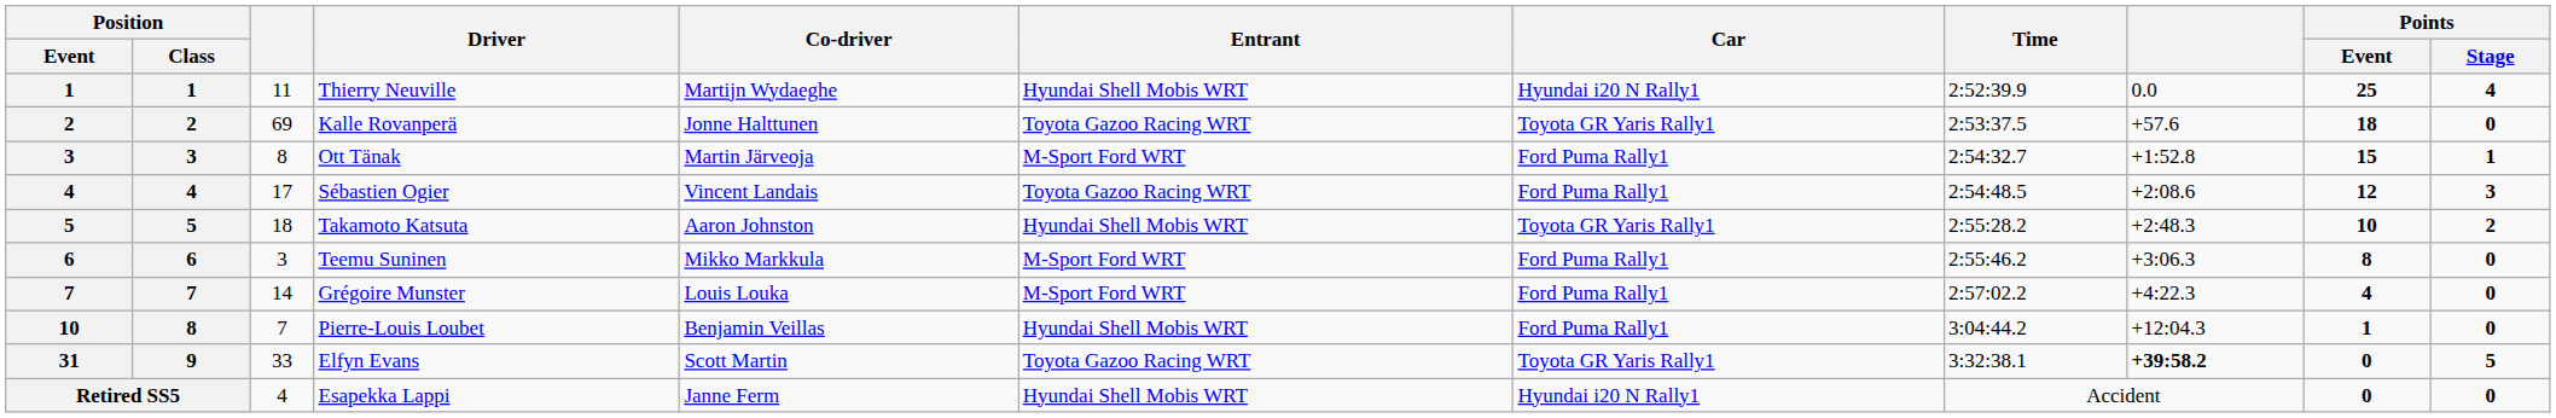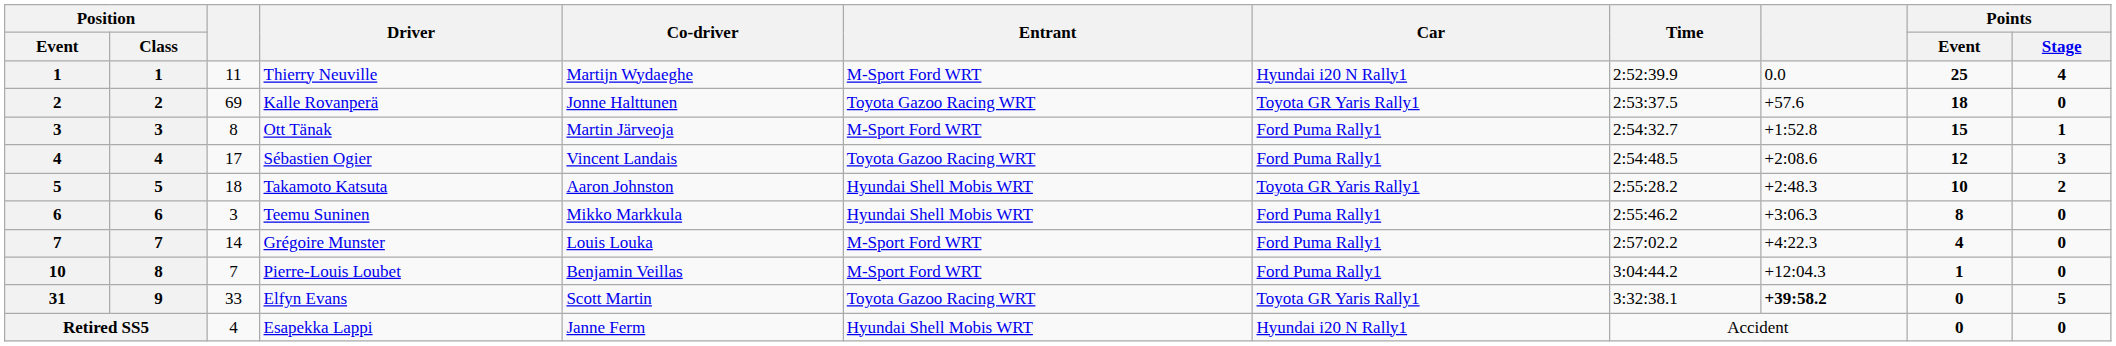 <table class="wikitable" width=85% style="font-size: 85%;">
 <tr>
 <th colspan="2">Position</th>
 <th rowspan="2"></th>
 <th rowspan="2">Driver</th>
 <th rowspan="2">Co-driver</th>
 <th rowspan="2">Entrant</th>
 <th rowspan="2">Car</th>
 <th rowspan="2">Time</th>
 <th rowspan="2"></th>
 <th colspan="2">Points</th>
 </tr>
 <tr>
 <th>Event</th>
 <th>Class</th>
 <th>Event</th>
 <th><a href='#'>Stage</a></th>
 </tr>
 <tr>
 <th>1</th>
 <th>1</th>
 <td align="center">11</td>
 <td><a href='#'>Thierry Neuville</a></td>
 <td><a href='#'>Martijn Wydaeghe</a></td>
-<td><a href='#'>Hyundai Shell Mobis WRT</a></td>
+<td><a href='#'>M-Sport Ford WRT</a></td>
 <td><a href='#'>Hyundai i20 N Rally1</a></td>
 <td>2:52:39.9</td>
 <td>0.0</td>
 <td align="center"><strong>25</strong></td>
 <td align="center"><strong>4</strong></td>
 </tr>
 <tr>
 <th>2</th>
 <th>2</th>
 <td align="center">69</td>
 <td><a href='#'>Kalle Rovanperä</a></td>
 <td><a href='#'>Jonne Halttunen</a></td>
 <td><a href='#'>Toyota Gazoo Racing WRT</a></td>
 <td><a href='#'>Toyota GR Yaris Rally1</a></td>
 <td>2:53:37.5</td>
 <td>+57.6</td>
 <td align="center"><strong>18</strong></td>
 <td align="center"><strong>0</strong></td>
 </tr>
 <tr>
 <th>3</th>
 <th>3</th>
 <td align="center">8</td>
 <td><a href='#'>Ott Tänak</a></td>
 <td><a href='#'>Martin Järveoja</a></td>
 <td><a href='#'>M-Sport Ford WRT</a></td>
 <td><a href='#'>Ford Puma Rally1</a></td>
 <td>2:54:32.7</td>
 <td>+1:52.8</td>
 <td align="center"><strong>15</strong></td>
 <td align="center"><strong>1</strong></td>
 </tr>
 <tr>
 <th>4</th>
 <th>4</th>
 <td align="center">17</td>
 <td><a href='#'>Sébastien Ogier</a></td>
 <td><a href='#'>Vincent Landais</a></td>
 <td><a href='#'>Toyota Gazoo Racing WRT</a></td>
 <td><a href='#'>Ford Puma Rally1</a></td>
 <td>2:54:48.5</td>
 <td>+2:08.6</td>
 <td align="center"><strong>12</strong></td>
 <td align="center"><strong>3</strong></td>
 </tr>
 <tr>
 <th>5</th>
 <th>5</th>
 <td align="center">18</td>
 <td><a href='#'>Takamoto Katsuta</a></td>
 <td><a href='#'>Aaron Johnston</a></td>
 <td><a href='#'>Hyundai Shell Mobis WRT</a></td>
 <td><a href='#'>Toyota GR Yaris Rally1</a></td>
 <td>2:55:28.2</td>
 <td>+2:48.3</td>
 <td align="center"><strong>10</strong></td>
 <td align="center"><strong>2</strong></td>
 </tr>
 <tr>
 <th>6</th>
 <th>6</th>
 <td align="center">3</td>
 <td><a href='#'>Teemu Suninen</a></td>
 <td><a href='#'>Mikko Markkula</a></td>
-<td><a href='#'>M-Sport Ford WRT</a></td>
+<td><a href='#'>Hyundai Shell Mobis WRT</a></td>
 <td><a href='#'>Ford Puma Rally1</a></td>
 <td>2:55:46.2</td>
 <td>+3:06.3</td>
 <td align="center"><strong>8</strong></td>
 <td align="center"><strong>0</strong></td>
 </tr>
 <tr>
 <th>7</th>
 <th>7</th>
 <td align="center">14</td>
 <td><a href='#'>Grégoire Munster</a></td>
 <td><a href='#'>Louis Louka</a></td>
 <td><a href='#'>M-Sport Ford WRT</a></td>
 <td><a href='#'>Ford Puma Rally1</a></td>
 <td>2:57:02.2</td>
 <td>+4:22.3</td>
 <td align="center"><strong>4</strong></td>
 <td align="center"><strong>0</strong></td>
 </tr>
 <tr>
 <th>10</th>
 <th>8</th>
 <td align="center">7</td>
 <td><a href='#'>Pierre-Louis Loubet</a></td>
 <td><a href='#'>Benjamin Veillas</a></td>
-<td><a href='#'>Hyundai Shell Mobis WRT</a></td>
+<td><a href='#'>M-Sport Ford WRT</a></td>
 <td><a href='#'>Ford Puma Rally1</a></td>
 <td>3:04:44.2</td>
 <td>+12:04.3</td>
 <td align="center"><strong>1</strong></td>
 <td align="center"><strong>0</strong></td>
 </tr>
 <tr>
 <th>31</th>
 <th>9</th>
 <td align="center">33</td>
 <td><a href='#'>Elfyn Evans</a></td>
 <td><a href='#'>Scott Martin</a></td>
 <td><a href='#'>Toyota Gazoo Racing WRT</a></td>
 <td><a href='#'>Toyota GR Yaris Rally1</a></td>
 <td>3:32:38.1</td>
 <td><strong>+39:58.2</strong></td>
 <td align="center"><strong>0</strong></td>
 <td align="center"><strong>5</strong></td>
 </tr>
 <tr>
 <th colspan="2">Retired SS5</th>
 <td align="center">4</td>
 <td><a href='#'>Esapekka Lappi</a></td>
 <td><a href='#'>Janne Ferm</a></td>
 <td><a href='#'>Hyundai Shell Mobis WRT</a></td>
 <td><a href='#'>Hyundai i20 N Rally1</a></td>
 <td align="center" colspan="2">Accident</td>
 <td align="center"><strong>0</strong></td>
 <td align="center"><strong>0</strong></td>
 </tr>
 </table>
